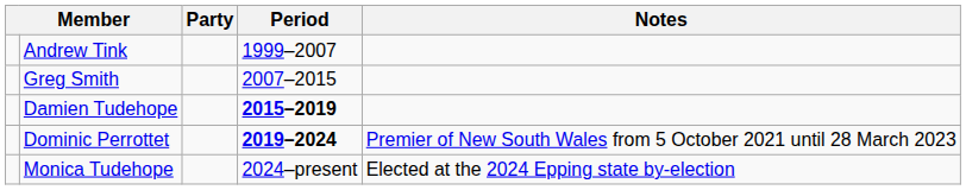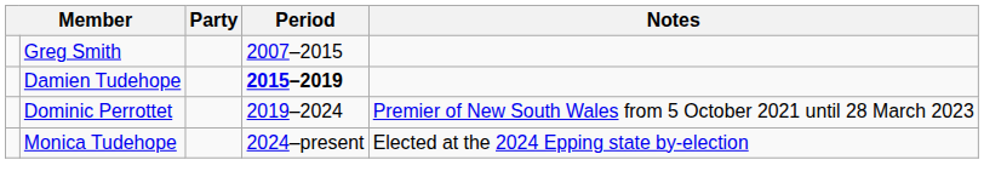 <table class="wikitable">
 <tr>
 <th colspan="2">Member</th>
 <th>Party</th>
 <th>Period</th>
 <th>Notes</th>
-</tr>
-<tr>
-<td> </td>
-<td><a href='#'>Andrew Tink</a></td>
-<td></td>
-<td><a href='#'>1999</a>–2007</td>
-<td></td>
 </tr>
 <tr>
 <td> </td>
 <td><a href='#'>Greg Smith</a></td>
 <td></td>
 <td><a href='#'>2007</a>–2015</td>
 <td></td>
 </tr>
 <tr>
 <td> </td>
 <td><a href='#'>Damien Tudehope</a></td>
 <td></td>
 <td><strong><a href='#'>2015</a>–2019</strong></td>
 <td></td>
 </tr>
 <tr>
 <td> </td>
 <td><a href='#'>Dominic Perrottet</a></td>
 <td></td>
-<td><strong><a href='#'>2019</a>–2024</strong></td>
+<td><a href='#'>2019</a>–2024</td>
 <td><a href='#'>Premier of New South Wales</a> from 5 October 2021 until 28 March 2023</td>
 </tr>
 <tr>
 <td> </td>
 <td><a href='#'>Monica Tudehope</a></td>
 <td></td>
 <td><a href='#'>2024</a>–present</td>
 <td>Elected at the <a href='#'>2024 Epping state by-election</a></td>
 </tr>
 </table>
